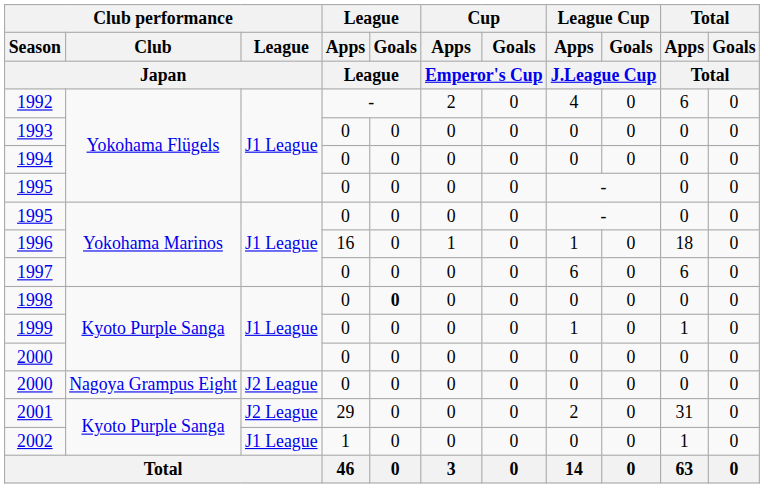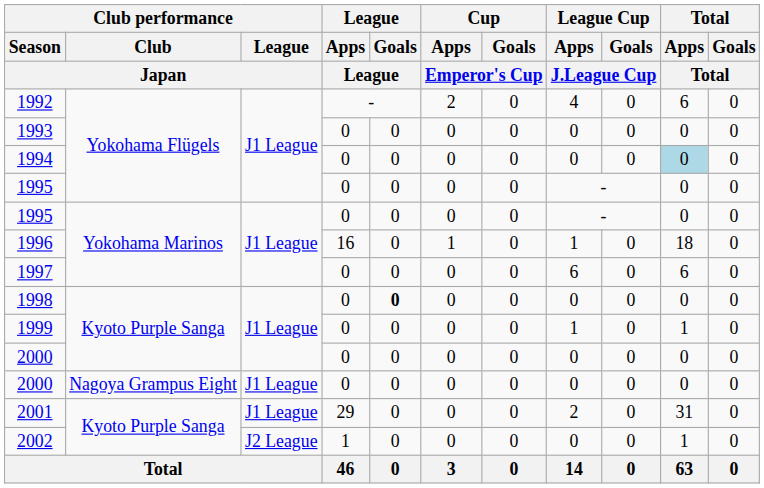 <table class="wikitable" style="text-align:center;">
 <tr>
 <th colspan=3>Club performance</th>
 <th colspan=2>League</th>
 <th colspan=2>Cup</th>
 <th colspan=2>League Cup</th>
 <th colspan=2>Total</th>
 </tr>
 <tr>
 <th>Season</th>
 <th>Club</th>
 <th>League</th>
 <th>Apps</th>
 <th>Goals</th>
 <th>Apps</th>
 <th>Goals</th>
 <th>Apps</th>
 <th>Goals</th>
 <th>Apps</th>
 <th>Goals</th>
 </tr>
 <tr>
 <th colspan=3>Japan</th>
 <th colspan=2>League</th>
 <th colspan=2><a href='#'>Emperor's Cup</a></th>
 <th colspan=2><a href='#'>J.League Cup</a></th>
 <th colspan=2>Total</th>
 </tr>
 <tr>
 <td><a href='#'>1992</a></td>
 <td rowspan="4"><a href='#'>Yokohama Flügels</a></td>
 <td rowspan="4"><a href='#'>J1 League</a></td>
 <td colspan="2">-</td>
 <td>2</td>
 <td>0</td>
 <td>4</td>
 <td>0</td>
 <td>6</td>
 <td>0</td>
 </tr>
 <tr>
 <td><a href='#'>1993</a></td>
 <td>0</td>
 <td>0</td>
 <td>0</td>
 <td>0</td>
 <td>0</td>
 <td>0</td>
 <td>0</td>
 <td>0</td>
 </tr>
 <tr>
 <td><a href='#'>1994</a></td>
 <td>0</td>
 <td>0</td>
 <td>0</td>
 <td>0</td>
 <td>0</td>
 <td>0</td>
-<td>0</td>
+<td style="background: lightblue;">0</td>
 <td>0</td>
 </tr>
 <tr>
 <td><a href='#'>1995</a></td>
 <td>0</td>
 <td>0</td>
 <td>0</td>
 <td>0</td>
 <td colspan="2">-</td>
 <td>0</td>
 <td>0</td>
 </tr>
 <tr>
 <td><a href='#'>1995</a></td>
 <td rowspan="3"><a href='#'>Yokohama Marinos</a></td>
 <td rowspan="3"><a href='#'>J1 League</a></td>
 <td>0</td>
 <td>0</td>
 <td>0</td>
 <td>0</td>
 <td colspan="2">-</td>
 <td>0</td>
 <td>0</td>
 </tr>
 <tr>
 <td><a href='#'>1996</a></td>
 <td>16</td>
 <td>0</td>
 <td>1</td>
 <td>0</td>
 <td>1</td>
 <td>0</td>
 <td>18</td>
 <td>0</td>
 </tr>
 <tr>
 <td><a href='#'>1997</a></td>
 <td>0</td>
 <td>0</td>
 <td>0</td>
 <td>0</td>
 <td>6</td>
 <td>0</td>
 <td>6</td>
 <td>0</td>
 </tr>
 <tr>
 <td><a href='#'>1998</a></td>
 <td rowspan="3"><a href='#'>Kyoto Purple Sanga</a></td>
 <td rowspan="3"><a href='#'>J1 League</a></td>
 <td>0</td>
 <td><strong>0</strong></td>
 <td>0</td>
 <td>0</td>
 <td>0</td>
 <td>0</td>
 <td>0</td>
 <td>0</td>
 </tr>
 <tr>
 <td><a href='#'>1999</a></td>
 <td>0</td>
 <td>0</td>
 <td>0</td>
 <td>0</td>
 <td>1</td>
 <td>0</td>
 <td>1</td>
 <td>0</td>
 </tr>
 <tr>
 <td><a href='#'>2000</a></td>
 <td>0</td>
 <td>0</td>
 <td>0</td>
 <td>0</td>
 <td>0</td>
 <td>0</td>
 <td>0</td>
 <td>0</td>
 </tr>
 <tr>
 <td><a href='#'>2000</a></td>
 <td><a href='#'>Nagoya Grampus Eight</a></td>
-<td><a href='#'>J2 League</a></td>
+<td><a href='#'>J1 League</a></td>
 <td>0</td>
 <td>0</td>
 <td>0</td>
 <td>0</td>
 <td>0</td>
 <td>0</td>
 <td>0</td>
 <td>0</td>
 </tr>
 <tr>
 <td><a href='#'>2001</a></td>
 <td rowspan="2"><a href='#'>Kyoto Purple Sanga</a></td>
-<td><a href='#'>J2 League</a></td>
+<td><a href='#'>J1 League</a></td>
 <td>29</td>
 <td>0</td>
 <td>0</td>
 <td>0</td>
 <td>2</td>
 <td>0</td>
 <td>31</td>
 <td>0</td>
 </tr>
 <tr>
 <td><a href='#'>2002</a></td>
-<td><a href='#'>J1 League</a></td>
+<td><a href='#'>J2 League</a></td>
 <td>1</td>
 <td>0</td>
 <td>0</td>
 <td>0</td>
 <td>0</td>
 <td>0</td>
 <td>1</td>
 <td>0</td>
 </tr>
 <tr>
 <th colspan=3>Total</th>
 <th>46</th>
 <th>0</th>
 <th>3</th>
 <th>0</th>
 <th>14</th>
 <th>0</th>
 <th>63</th>
 <th>0</th>
 </tr>
 </table>
